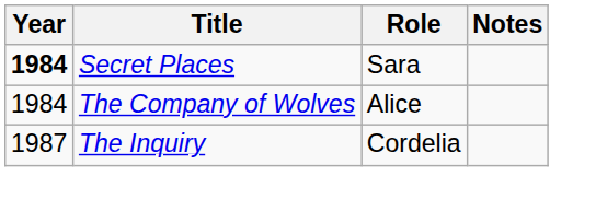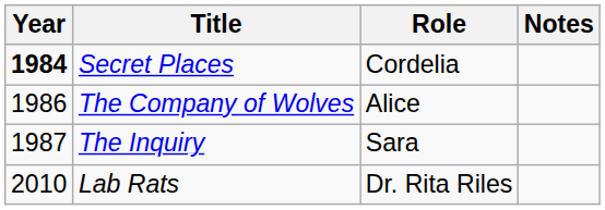 <table class="wikitable sortable">
 <tr>
 <th>Year</th>
 <th>Title</th>
 <th>Role</th>
 <th>Notes</th>
 </tr>
 <tr>
 <td><strong>1984</strong></td>
 <td><em><a href='#'>Secret Places</a></em></td>
-<td>Sara</td>
+<td>Cordelia</td>
 <td></td>
 </tr>
 <tr>
-<td>1984</td>
+<td>1986</td>
 <td><em><a href='#'>The Company of Wolves</a></em></td>
 <td>Alice</td>
 <td></td>
 </tr>
 <tr>
 <td>1987</td>
 <td><a href='#'><em>The Inquiry</em></a></td>
-<td>Cordelia</td>
+<td>Sara</td>
+<td></td>
+</tr>
+<tr>
+<td>2010</td>
+<td><em>Lab Rats</em></td>
+<td>Dr. Rita Riles</td>
 <td></td>
 </tr>
 </table>
